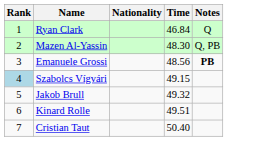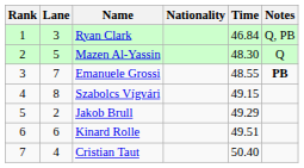 <table class="wikitable sortable" style="text-align:center">
 <tr>
 <th>Rank</th>
+<th>Lane</th>
 <th>Name</th>
 <th>Nationality</th>
 <th>Time</th>
 <th>Notes</th>
 </tr>
 <tr bgcolor=ccffcc>
 <td>1</td>
+<td>3</td>
 <td align=left><a href='#'>Ryan Clark</a></td>
 <td align=left></td>
 <td>46.84</td>
-<td>Q</td>
+<td>Q, PB</td>
 </tr>
 <tr bgcolor=ccffcc>
 <td>2</td>
+<td>5</td>
 <td align=left><a href='#'>Mazen Al-Yassin</a></td>
 <td align=left></td>
 <td>48.30</td>
-<td>Q, PB</td>
+<td>Q</td>
 </tr>
 <tr>
 <td>3</td>
+<td>7</td>
 <td align=left><a href='#'>Emanuele Grossi</a></td>
 <td align=left></td>
-<td>48.56</td>
+<td>48.55</td>
 <td><strong>PB</strong></td>
 </tr>
 <tr>
-<td style="background: lightblue;">4</td>
+<td>4</td>
+<td>8</td>
 <td align=left><a href='#'>Szabolcs Vígvári</a></td>
 <td align=left></td>
 <td>49.15</td>
 <td></td>
 </tr>
 <tr>
 <td>5</td>
+<td>2</td>
 <td align=left><a href='#'>Jakob Brull</a></td>
 <td align=left></td>
-<td>49.32</td>
+<td>49.29</td>
 <td></td>
 </tr>
 <tr>
+<td>6</td>
 <td>6</td>
 <td align=left><a href='#'>Kinard Rolle</a></td>
 <td align=left></td>
 <td>49.51</td>
 <td></td>
 </tr>
 <tr>
 <td>7</td>
+<td>4</td>
 <td align=left><a href='#'>Cristian Taut</a></td>
 <td align=left></td>
 <td>50.40</td>
 <td></td>
 </tr>
 </table>
